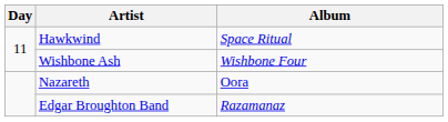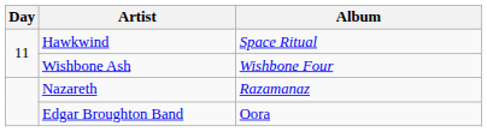 <table class="wikitable" border="1">
 <tr>
 <th>Day</th>
 <th width="200">Artist</th>
 <th width="250">Album</th>
 </tr>
 <tr>
 <td rowspan="2" style="text-align:center;">11</td>
 <td><a href='#'>Hawkwind</a></td>
 <td><em><a href='#'>Space Ritual</a></em></td>
 </tr>
 <tr>
 <td><a href='#'>Wishbone Ash</a></td>
 <td><em><a href='#'>Wishbone Four</a></em></td>
 </tr>
 <tr>
 <td style="text-align:center;" rowspan="2"></td>
 <td><a href='#'>Nazareth</a></td>
-<td><a href='#'>Oora</a></td>
+<td><em><a href='#'>Razamanaz</a></em></td>
 </tr>
 <tr>
 <td><a href='#'>Edgar Broughton Band</a></td>
-<td><em><a href='#'>Razamanaz</a></em></td>
+<td><a href='#'>Oora</a></td>
 </tr>
 </table>
